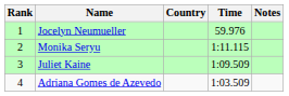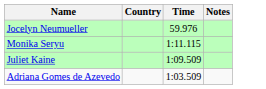 <table class="wikitable" style="text-align:center">
 <tr>
-<th>Rank</th>
 <th>Name</th>
 <th>Country</th>
 <th>Time</th>
 <th>Notes</th>
 </tr>
 <tr bgcolor=bbffbb>
-<td>1</td>
 <td align="left"><a href='#'>Jocelyn Neumueller</a></td>
 <td align="left"></td>
 <td>59.976</td>
 <td></td>
 </tr>
 <tr bgcolor=bbffbb>
-<td>2</td>
 <td align="left"><a href='#'>Monika Seryu</a></td>
 <td align="left"></td>
 <td>1:11.115</td>
 <td></td>
 </tr>
 <tr bgcolor=bbffbb>
-<td>3</td>
 <td align="left"><a href='#'>Juliet Kaine</a></td>
 <td align="left"></td>
 <td>1:09.509</td>
 <td></td>
 </tr>
 <tr>
-<td>4</td>
 <td align="left"><a href='#'>Adriana Gomes de Azevedo</a></td>
 <td align="left"></td>
 <td>1:03.509</td>
 <td></td>
 </tr>
 </table>
